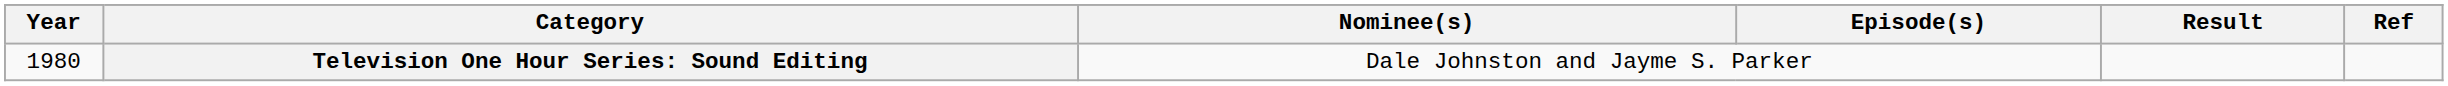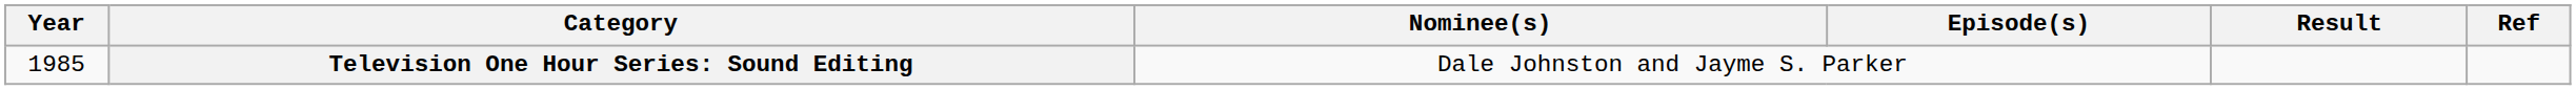 <table class="wikitable plainrowheaders" style="font-size: 90%; text-align:center" width=100%>
 <tr>
 <th scope="col" width="4%">Year</th>
 <th scope="col" width="40%">Category</th>
 <th scope="col" width="27%">Nominee(s)</th>
 <th scope="col" width="15%">Episode(s)</th>
 <th scope="col" width="10%">Result</th>
 <th scope="col" width="4%">Ref</th>
 </tr>
 <tr>
-<td>1980</td>
+<td>1985</td>
 <th scope="row" style="text-align:center">Television One Hour Series: Sound Editing</th>
 <td colspan="2">Dale Johnston and Jayme S. Parker</td>
 <td></td>
 <td></td>
 </tr>
 </table>
